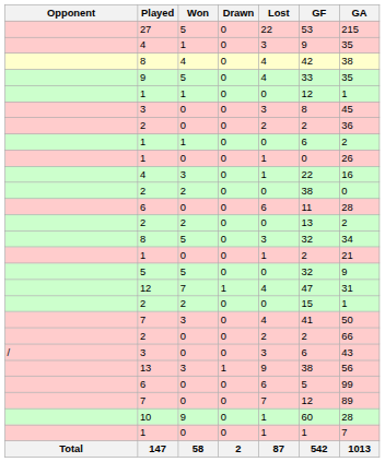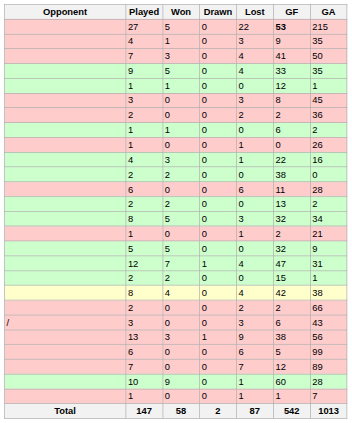 <table class="wikitable sortable" style="font-size:90%">
 <tr>
 <th style="width:180px;">Opponent</th>
 <th style="width:50px;">Played</th>
 <th style="width:50px;">Won</th>
 <th style="width:50px;">Drawn</th>
 <th style="width:50px;">Lost</th>
 <th style="width:50px;">GF</th>
 <th style="width:50px;">GA</th>
 </tr>
 <tr bgcolor=#FFCCCC>
 <td></td>
 <td>27</td>
 <td>5</td>
 <td>0</td>
 <td>22</td>
-<td>53</td>
+<td><strong>53</strong></td>
 <td>215</td>
 </tr>
 <tr bgcolor=#FFCCCC>
 <td></td>
 <td>4</td>
 <td>1</td>
 <td>0</td>
 <td>3</td>
 <td>9</td>
 <td>35</td>
 </tr>
-<tr bgcolor=#FFFFCC>
+<tr bgcolor=#FFCCCC>
 <td></td>
-<td>8</td>
-<td>4</td>
+<td>7</td>
+<td>3</td>
 <td>0</td>
 <td>4</td>
-<td>42</td>
-<td>38</td>
+<td>41</td>
+<td>50</td>
 </tr>
 <tr bgcolor=#CCFFCC>
 <td></td>
 <td>9</td>
 <td>5</td>
 <td>0</td>
 <td>4</td>
 <td>33</td>
 <td>35</td>
 </tr>
 <tr bgcolor=#CCFFCC>
 <td></td>
 <td>1</td>
 <td>1</td>
 <td>0</td>
 <td>0</td>
 <td>12</td>
 <td>1</td>
 </tr>
 <tr bgcolor=#FFCCCC>
 <td></td>
 <td>3</td>
 <td>0</td>
 <td>0</td>
 <td>3</td>
 <td>8</td>
 <td>45</td>
 </tr>
 <tr bgcolor=#FFCCCC>
 <td></td>
 <td>2</td>
 <td>0</td>
 <td>0</td>
 <td>2</td>
 <td>2</td>
 <td>36</td>
 </tr>
 <tr bgcolor=#CCFFCC>
 <td></td>
 <td>1</td>
 <td>1</td>
 <td>0</td>
 <td>0</td>
 <td>6</td>
 <td>2</td>
 </tr>
 <tr bgcolor=#FFCCCC>
 <td></td>
 <td>1</td>
 <td>0</td>
 <td>0</td>
 <td>1</td>
 <td>0</td>
 <td>26</td>
 </tr>
 <tr bgcolor=#CCFFCC>
 <td></td>
 <td>4</td>
 <td>3</td>
 <td>0</td>
 <td>1</td>
 <td>22</td>
 <td>16</td>
 </tr>
 <tr bgcolor=#CCFFCC>
 <td></td>
 <td>2</td>
 <td>2</td>
 <td>0</td>
 <td>0</td>
 <td>38</td>
 <td>0</td>
 </tr>
 <tr bgcolor=#FFCCCC>
 <td></td>
 <td>6</td>
 <td>0</td>
 <td>0</td>
 <td>6</td>
 <td>11</td>
 <td>28</td>
 </tr>
 <tr bgcolor=#CCFFCC>
 <td></td>
 <td>2</td>
 <td>2</td>
 <td>0</td>
 <td>0</td>
 <td>13</td>
 <td>2</td>
 </tr>
 <tr bgcolor=#CCFFCC>
 <td></td>
 <td>8</td>
 <td>5</td>
 <td>0</td>
 <td>3</td>
 <td>32</td>
 <td>34</td>
 </tr>
 <tr bgcolor=#FFCCCC>
 <td></td>
 <td>1</td>
 <td>0</td>
 <td>0</td>
 <td>1</td>
 <td>2</td>
 <td>21</td>
 </tr>
 <tr bgcolor=#CCFFCC>
 <td></td>
 <td>5</td>
 <td>5</td>
 <td>0</td>
 <td>0</td>
 <td>32</td>
 <td>9</td>
 </tr>
 <tr bgcolor=#CCFFCC>
 <td></td>
 <td>12</td>
 <td>7</td>
 <td>1</td>
 <td>4</td>
 <td>47</td>
 <td>31</td>
 </tr>
 <tr bgcolor=#CCFFCC>
 <td></td>
 <td>2</td>
 <td>2</td>
 <td>0</td>
 <td>0</td>
 <td>15</td>
 <td>1</td>
 </tr>
-<tr bgcolor=#FFCCCC>
+<tr bgcolor=#FFFFCC>
 <td></td>
-<td>7</td>
-<td>3</td>
+<td>8</td>
+<td>4</td>
 <td>0</td>
 <td>4</td>
-<td>41</td>
-<td>50</td>
+<td>42</td>
+<td>38</td>
 </tr>
 <tr bgcolor=#FFCCCC>
 <td></td>
 <td>2</td>
 <td>0</td>
 <td>0</td>
 <td>2</td>
 <td>2</td>
 <td>66</td>
 </tr>
 <tr bgcolor=#FFCCCC>
 <td>/<br><em></em></td>
 <td>3</td>
 <td>0</td>
 <td>0</td>
 <td>3</td>
 <td>6</td>
 <td>43</td>
 </tr>
 <tr bgcolor=#FFCCCC>
 <td></td>
 <td>13</td>
 <td>3</td>
 <td>1</td>
 <td>9</td>
 <td>38</td>
 <td>56</td>
 </tr>
 <tr bgcolor=#FFCCCC>
 <td></td>
 <td>6</td>
 <td>0</td>
 <td>0</td>
 <td>6</td>
 <td>5</td>
 <td>99</td>
 </tr>
 <tr bgcolor=#FFCCCC>
 <td></td>
 <td>7</td>
 <td>0</td>
 <td>0</td>
 <td>7</td>
 <td>12</td>
 <td>89</td>
 </tr>
 <tr bgcolor=#CCFFCC>
 <td></td>
 <td>10</td>
 <td>9</td>
 <td>0</td>
 <td>1</td>
 <td>60</td>
 <td>28</td>
 </tr>
 <tr bgcolor=#FFCCCC>
 <td></td>
 <td>1</td>
 <td>0</td>
 <td>0</td>
 <td>1</td>
 <td>1</td>
 <td>7</td>
 </tr>
 <tr class="sortbottom">
 <th>Total</th>
 <th>147</th>
 <th>58</th>
 <th>2</th>
 <th>87</th>
 <th>542</th>
 <th>1013</th>
 </tr>
 </table>
